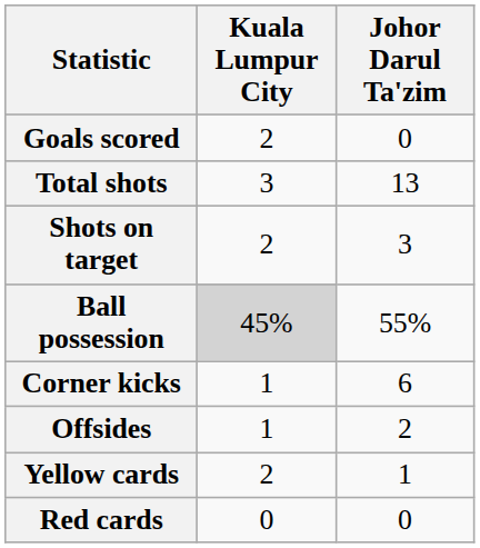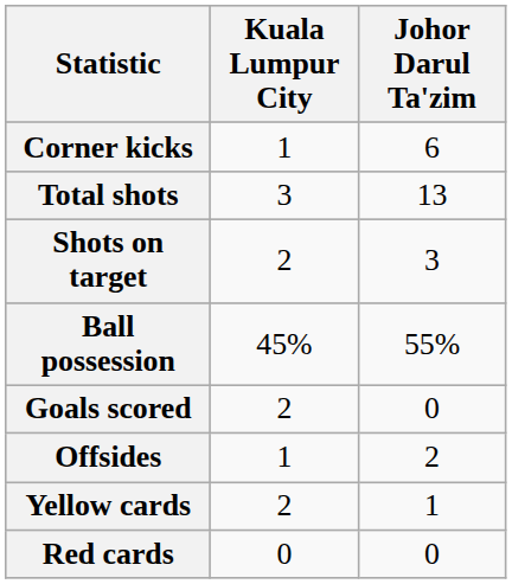 <table class="wikitable plainrowheaders" style="text-align:center">
 <tr>
 <th scope="col" style="width:100px">Statistic</th>
 <th scope="col" style="width:70px">Kuala Lumpur City</th>
 <th scope="col" style="width:70px">Johor Darul Ta'zim</th>
 </tr>
 <tr>
-<th scope=row>Goals scored</th>
-<td>2</td>
-<td>0</td>
+<th scope=row>Corner kicks</th>
+<td>1</td>
+<td>6</td>
 </tr>
 <tr>
 <th scope=row>Total shots</th>
 <td>3</td>
 <td>13</td>
 </tr>
 <tr>
 <th scope=row>Shots on target</th>
 <td>2</td>
 <td>3</td>
 </tr>
 <tr>
 <th scope=row>Ball possession</th>
-<td style="background: lightgrey;">45%</td>
+<td>45%</td>
 <td>55%</td>
 </tr>
 <tr>
-<th scope=row>Corner kicks</th>
-<td>1</td>
-<td>6</td>
+<th scope=row>Goals scored</th>
+<td>2</td>
+<td>0</td>
 </tr>
 <tr>
 <th scope=row>Offsides</th>
 <td>1</td>
 <td>2</td>
 </tr>
 <tr>
 <th scope=row>Yellow cards</th>
 <td>2</td>
 <td>1</td>
 </tr>
 <tr>
 <th scope=row>Red cards</th>
 <td>0</td>
 <td>0</td>
 </tr>
 </table>
